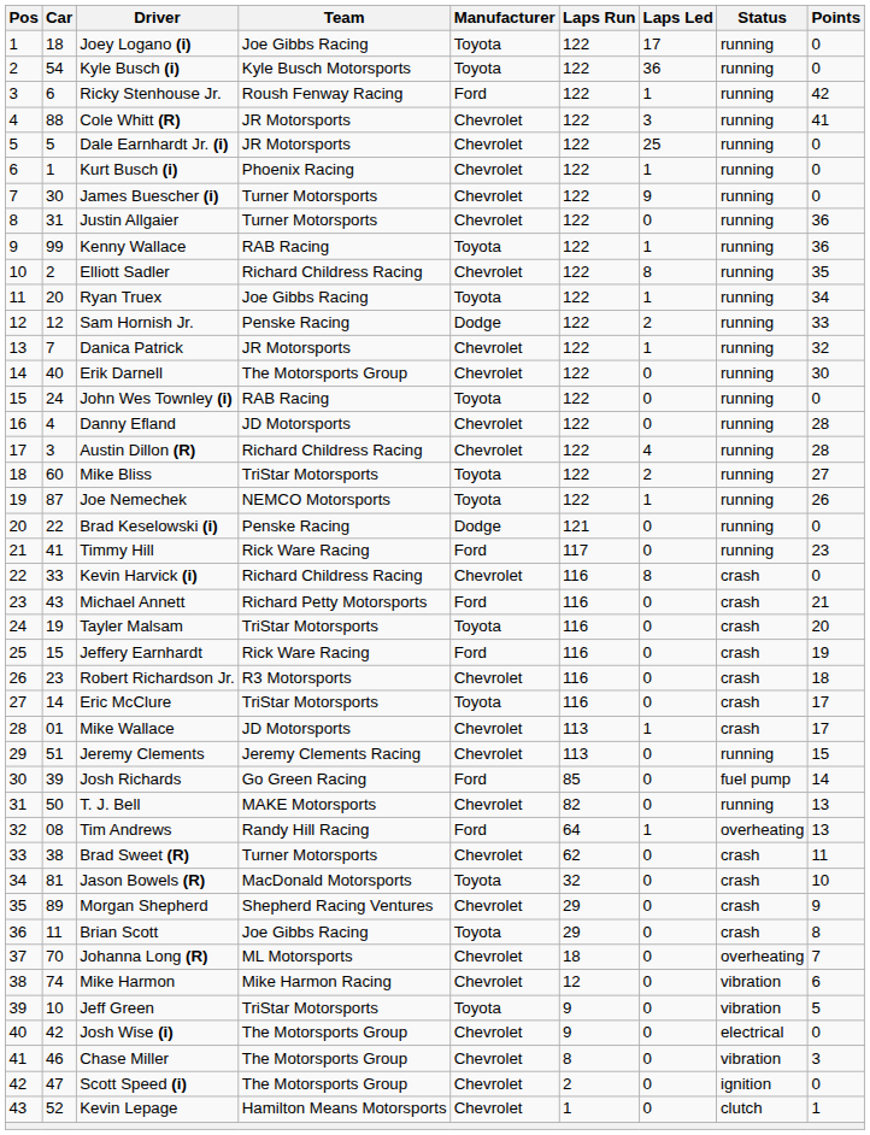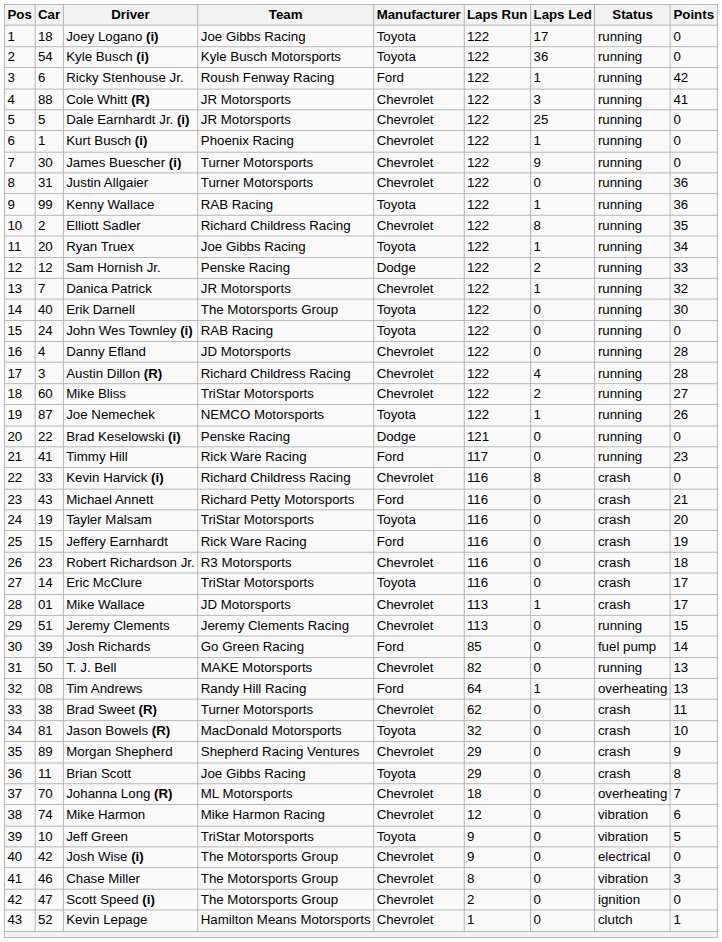 <table class="sortable wikitable" border="1">
 <tr>
 <th>Pos</th>
 <th>Car</th>
 <th>Driver</th>
 <th>Team</th>
 <th>Manufacturer</th>
 <th>Laps Run</th>
 <th>Laps Led</th>
 <th>Status</th>
 <th>Points</th>
 </tr>
 <tr>
 <td>1</td>
 <td>18</td>
 <td>Joey Logano <strong>(i)</strong></td>
 <td>Joe Gibbs Racing</td>
 <td>Toyota</td>
 <td>122</td>
 <td>17</td>
 <td>running</td>
 <td>0</td>
 </tr>
 <tr>
 <td>2</td>
 <td>54</td>
 <td>Kyle Busch <strong>(i)</strong></td>
 <td>Kyle Busch Motorsports</td>
 <td>Toyota</td>
 <td>122</td>
 <td>36</td>
 <td>running</td>
 <td>0</td>
 </tr>
 <tr>
 <td>3</td>
 <td>6</td>
 <td>Ricky Stenhouse Jr.</td>
 <td>Roush Fenway Racing</td>
 <td>Ford</td>
 <td>122</td>
 <td>1</td>
 <td>running</td>
 <td>42</td>
 </tr>
 <tr>
 <td>4</td>
 <td>88</td>
 <td>Cole Whitt <strong>(R)</strong></td>
 <td>JR Motorsports</td>
 <td>Chevrolet</td>
 <td>122</td>
 <td>3</td>
 <td>running</td>
 <td>41</td>
 </tr>
 <tr>
 <td>5</td>
 <td>5</td>
 <td>Dale Earnhardt Jr. <strong>(i)</strong></td>
 <td>JR Motorsports</td>
 <td>Chevrolet</td>
 <td>122</td>
 <td>25</td>
 <td>running</td>
 <td>0</td>
 </tr>
 <tr>
 <td>6</td>
 <td>1</td>
 <td>Kurt Busch <strong>(i)</strong></td>
 <td>Phoenix Racing</td>
 <td>Chevrolet</td>
 <td>122</td>
 <td>1</td>
 <td>running</td>
 <td>0</td>
 </tr>
 <tr>
 <td>7</td>
 <td>30</td>
 <td>James Buescher <strong>(i)</strong></td>
 <td>Turner Motorsports</td>
 <td>Chevrolet</td>
 <td>122</td>
 <td>9</td>
 <td>running</td>
 <td>0</td>
 </tr>
 <tr>
 <td>8</td>
 <td>31</td>
 <td>Justin Allgaier</td>
 <td>Turner Motorsports</td>
 <td>Chevrolet</td>
 <td>122</td>
 <td>0</td>
 <td>running</td>
 <td>36</td>
 </tr>
 <tr>
 <td>9</td>
 <td>99</td>
 <td>Kenny Wallace</td>
 <td>RAB Racing</td>
 <td>Toyota</td>
 <td>122</td>
 <td>1</td>
 <td>running</td>
 <td>36</td>
 </tr>
 <tr>
 <td>10</td>
 <td>2</td>
 <td>Elliott Sadler</td>
 <td>Richard Childress Racing</td>
 <td>Chevrolet</td>
 <td>122</td>
 <td>8</td>
 <td>running</td>
 <td>35</td>
 </tr>
 <tr>
 <td>11</td>
 <td>20</td>
 <td>Ryan Truex</td>
 <td>Joe Gibbs Racing</td>
 <td>Toyota</td>
 <td>122</td>
 <td>1</td>
 <td>running</td>
 <td>34</td>
 </tr>
 <tr>
 <td>12</td>
 <td>12</td>
 <td>Sam Hornish Jr.</td>
 <td>Penske Racing</td>
 <td>Dodge</td>
 <td>122</td>
 <td>2</td>
 <td>running</td>
 <td>33</td>
 </tr>
 <tr>
 <td>13</td>
 <td>7</td>
 <td>Danica Patrick</td>
 <td>JR Motorsports</td>
 <td>Chevrolet</td>
 <td>122</td>
 <td>1</td>
 <td>running</td>
 <td>32</td>
 </tr>
 <tr>
 <td>14</td>
 <td>40</td>
 <td>Erik Darnell</td>
 <td>The Motorsports Group</td>
-<td>Chevrolet</td>
+<td>Toyota</td>
 <td>122</td>
 <td>0</td>
 <td>running</td>
 <td>30</td>
 </tr>
 <tr>
 <td>15</td>
 <td>24</td>
 <td>John Wes Townley <strong>(i)</strong></td>
 <td>RAB Racing</td>
 <td>Toyota</td>
 <td>122</td>
 <td>0</td>
 <td>running</td>
 <td>0</td>
 </tr>
 <tr>
 <td>16</td>
 <td>4</td>
 <td>Danny Efland</td>
 <td>JD Motorsports</td>
 <td>Chevrolet</td>
 <td>122</td>
 <td>0</td>
 <td>running</td>
 <td>28</td>
 </tr>
 <tr>
 <td>17</td>
 <td>3</td>
 <td>Austin Dillon <strong>(R)</strong></td>
 <td>Richard Childress Racing</td>
 <td>Chevrolet</td>
 <td>122</td>
 <td>4</td>
 <td>running</td>
 <td>28</td>
 </tr>
 <tr>
 <td>18</td>
 <td>60</td>
 <td>Mike Bliss</td>
 <td>TriStar Motorsports</td>
-<td>Toyota</td>
+<td>Chevrolet</td>
 <td>122</td>
 <td>2</td>
 <td>running</td>
 <td>27</td>
 </tr>
 <tr>
 <td>19</td>
 <td>87</td>
 <td>Joe Nemechek</td>
 <td>NEMCO Motorsports</td>
 <td>Toyota</td>
 <td>122</td>
 <td>1</td>
 <td>running</td>
 <td>26</td>
 </tr>
 <tr>
 <td>20</td>
 <td>22</td>
 <td>Brad Keselowski <strong>(i)</strong></td>
 <td>Penske Racing</td>
 <td>Dodge</td>
 <td>121</td>
 <td>0</td>
 <td>running</td>
 <td>0</td>
 </tr>
 <tr>
 <td>21</td>
 <td>41</td>
 <td>Timmy Hill</td>
 <td>Rick Ware Racing</td>
 <td>Ford</td>
 <td>117</td>
 <td>0</td>
 <td>running</td>
 <td>23</td>
 </tr>
 <tr>
 <td>22</td>
 <td>33</td>
 <td>Kevin Harvick <strong>(i)</strong></td>
 <td>Richard Childress Racing</td>
 <td>Chevrolet</td>
 <td>116</td>
 <td>8</td>
 <td>crash</td>
 <td>0</td>
 </tr>
 <tr>
 <td>23</td>
 <td>43</td>
 <td>Michael Annett</td>
 <td>Richard Petty Motorsports</td>
 <td>Ford</td>
 <td>116</td>
 <td>0</td>
 <td>crash</td>
 <td>21</td>
 </tr>
 <tr>
 <td>24</td>
 <td>19</td>
 <td>Tayler Malsam</td>
 <td>TriStar Motorsports</td>
 <td>Toyota</td>
 <td>116</td>
 <td>0</td>
 <td>crash</td>
 <td>20</td>
 </tr>
 <tr>
 <td>25</td>
 <td>15</td>
 <td>Jeffery Earnhardt</td>
 <td>Rick Ware Racing</td>
 <td>Ford</td>
 <td>116</td>
 <td>0</td>
 <td>crash</td>
 <td>19</td>
 </tr>
 <tr>
 <td>26</td>
 <td>23</td>
 <td>Robert Richardson Jr.</td>
 <td>R3 Motorsports</td>
 <td>Chevrolet</td>
 <td>116</td>
 <td>0</td>
 <td>crash</td>
 <td>18</td>
 </tr>
 <tr>
 <td>27</td>
 <td>14</td>
 <td>Eric McClure</td>
 <td>TriStar Motorsports</td>
 <td>Toyota</td>
 <td>116</td>
 <td>0</td>
 <td>crash</td>
 <td>17</td>
 </tr>
 <tr>
 <td>28</td>
 <td>01</td>
 <td>Mike Wallace</td>
 <td>JD Motorsports</td>
 <td>Chevrolet</td>
 <td>113</td>
 <td>1</td>
 <td>crash</td>
 <td>17</td>
 </tr>
 <tr>
 <td>29</td>
 <td>51</td>
 <td>Jeremy Clements</td>
 <td>Jeremy Clements Racing</td>
 <td>Chevrolet</td>
 <td>113</td>
 <td>0</td>
 <td>running</td>
 <td>15</td>
 </tr>
 <tr>
 <td>30</td>
 <td>39</td>
 <td>Josh Richards</td>
 <td>Go Green Racing</td>
 <td>Ford</td>
 <td>85</td>
 <td>0</td>
 <td>fuel pump</td>
 <td>14</td>
 </tr>
 <tr>
 <td>31</td>
 <td>50</td>
 <td>T. J. Bell</td>
 <td>MAKE Motorsports</td>
 <td>Chevrolet</td>
 <td>82</td>
 <td>0</td>
 <td>running</td>
 <td>13</td>
 </tr>
 <tr>
 <td>32</td>
 <td>08</td>
 <td>Tim Andrews</td>
 <td>Randy Hill Racing</td>
 <td>Ford</td>
 <td>64</td>
 <td>1</td>
 <td>overheating</td>
 <td>13</td>
 </tr>
 <tr>
 <td>33</td>
 <td>38</td>
 <td>Brad Sweet <strong>(R)</strong></td>
 <td>Turner Motorsports</td>
 <td>Chevrolet</td>
 <td>62</td>
 <td>0</td>
 <td>crash</td>
 <td>11</td>
 </tr>
 <tr>
 <td>34</td>
 <td>81</td>
 <td>Jason Bowels <strong>(R)</strong></td>
 <td>MacDonald Motorsports</td>
 <td>Toyota</td>
 <td>32</td>
 <td>0</td>
 <td>crash</td>
 <td>10</td>
 </tr>
 <tr>
 <td>35</td>
 <td>89</td>
 <td>Morgan Shepherd</td>
 <td>Shepherd Racing Ventures</td>
 <td>Chevrolet</td>
 <td>29</td>
 <td>0</td>
 <td>crash</td>
 <td>9</td>
 </tr>
 <tr>
 <td>36</td>
 <td>11</td>
 <td>Brian Scott</td>
 <td>Joe Gibbs Racing</td>
 <td>Toyota</td>
 <td>29</td>
 <td>0</td>
 <td>crash</td>
 <td>8</td>
 </tr>
 <tr>
 <td>37</td>
 <td>70</td>
 <td>Johanna Long <strong>(R)</strong></td>
 <td>ML Motorsports</td>
 <td>Chevrolet</td>
 <td>18</td>
 <td>0</td>
 <td>overheating</td>
 <td>7</td>
 </tr>
 <tr>
 <td>38</td>
 <td>74</td>
 <td>Mike Harmon</td>
 <td>Mike Harmon Racing</td>
 <td>Chevrolet</td>
 <td>12</td>
 <td>0</td>
 <td>vibration</td>
 <td>6</td>
 </tr>
 <tr>
 <td>39</td>
 <td>10</td>
 <td>Jeff Green</td>
 <td>TriStar Motorsports</td>
 <td>Toyota</td>
 <td>9</td>
 <td>0</td>
 <td>vibration</td>
 <td>5</td>
 </tr>
 <tr>
 <td>40</td>
 <td>42</td>
 <td>Josh Wise <strong>(i)</strong></td>
 <td>The Motorsports Group</td>
 <td>Chevrolet</td>
 <td>9</td>
 <td>0</td>
 <td>electrical</td>
 <td>0</td>
 </tr>
 <tr>
 <td>41</td>
 <td>46</td>
 <td>Chase Miller</td>
 <td>The Motorsports Group</td>
 <td>Chevrolet</td>
 <td>8</td>
 <td>0</td>
 <td>vibration</td>
 <td>3</td>
 </tr>
 <tr>
 <td>42</td>
 <td>47</td>
 <td>Scott Speed <strong>(i)</strong></td>
 <td>The Motorsports Group</td>
 <td>Chevrolet</td>
 <td>2</td>
 <td>0</td>
 <td>ignition</td>
 <td>0</td>
 </tr>
 <tr>
 <td>43</td>
 <td>52</td>
 <td>Kevin Lepage</td>
 <td>Hamilton Means Motorsports</td>
 <td>Chevrolet</td>
 <td>1</td>
 <td>0</td>
 <td>clutch</td>
 <td>1</td>
 </tr>
 <tr>
 <th colspan="9"></th>
 </tr>
 </table>
